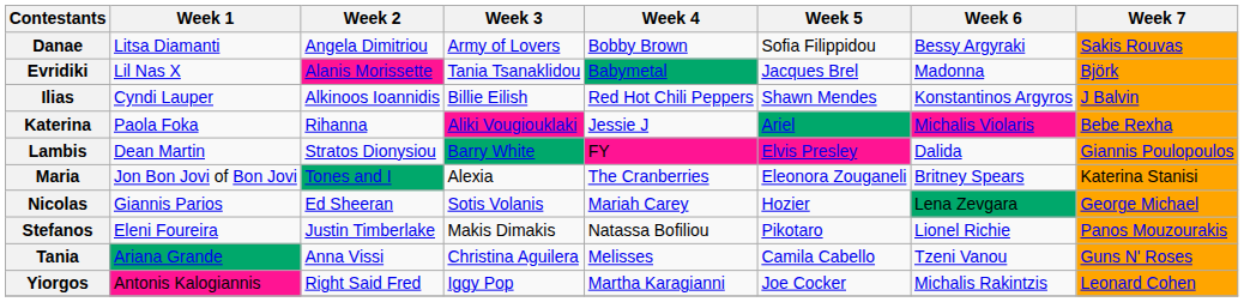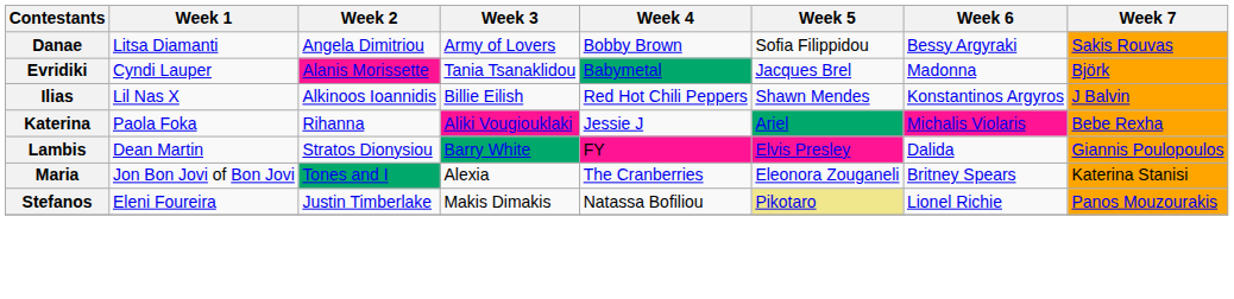 <table class="wikitable" style="font-size:90%">
 <tr>
 <th>Contestants</th>
 <th>Week 1</th>
 <th>Week 2</th>
 <th>Week 3</th>
 <th>Week 4</th>
 <th>Week 5</th>
 <th>Week 6</th>
 <th>Week 7</th>
 </tr>
 <tr>
 <th>Danae</th>
 <td><a href='#'>Litsa Diamanti</a></td>
 <td><a href='#'>Angela Dimitriou</a></td>
 <td><a href='#'>Army of Lovers</a></td>
 <td><a href='#'>Bobby Brown</a></td>
 <td>Sofia Filippidou</td>
 <td><a href='#'>Bessy Argyraki</a></td>
 <td data-sort-value="5" bgcolor="orange"><a href='#'>Sakis Rouvas</a></td>
 </tr>
 <tr>
 <th>Evridiki</th>
-<td><a href='#'>Lil Nas X</a></td>
+<td><a href='#'>Cyndi Lauper</a></td>
 <td bgcolor="deeppink"><a href='#'>Alanis Morissette</a></td>
 <td><a href='#'>Tania Tsanaklidou</a></td>
 <td bgcolor="#00A86B"><a href='#'>Babymetal</a></td>
 <td><a href='#'>Jacques Brel</a></td>
 <td><a href='#'>Madonna</a></td>
 <td data-sort-value="5" bgcolor="orange"><a href='#'>Björk</a></td>
 </tr>
 <tr>
 <th>Ilias</th>
-<td><a href='#'>Cyndi Lauper</a></td>
+<td><a href='#'>Lil Nas X</a></td>
 <td><a href='#'>Alkinoos Ioannidis</a></td>
 <td><a href='#'>Billie Eilish</a></td>
 <td><a href='#'>Red Hot Chili Peppers</a></td>
 <td><a href='#'>Shawn Mendes</a></td>
 <td><a href='#'>Konstantinos Argyros</a></td>
 <td data-sort-value="5" bgcolor="orange"><a href='#'>J Balvin</a></td>
 </tr>
 <tr>
 <th>Katerina</th>
 <td><a href='#'>Paola Foka</a></td>
 <td><a href='#'>Rihanna</a></td>
 <td bgcolor="deeppink"><a href='#'>Aliki Vougiouklaki</a></td>
 <td><a href='#'>Jessie J</a></td>
 <td bgcolor="#00A86B"><a href='#'>Ariel</a></td>
 <td bgcolor="deeppink"><a href='#'>Michalis Violaris</a></td>
 <td data-sort-value="5" bgcolor="orange"><a href='#'>Bebe Rexha</a></td>
 </tr>
 <tr>
 <th>Lambis</th>
 <td><a href='#'>Dean Martin</a></td>
 <td><a href='#'>Stratos Dionysiou</a></td>
 <td bgcolor="#00A86B"><a href='#'>Barry White</a></td>
 <td bgcolor="deeppink">FY</td>
 <td bgcolor="deeppink"><a href='#'>Elvis Presley</a></td>
 <td><a href='#'>Dalida</a></td>
 <td data-sort-value="5" bgcolor="orange"><a href='#'>Giannis Poulopoulos</a></td>
 </tr>
 <tr>
 <th>Maria</th>
 <td><a href='#'>Jon Bon Jovi</a> of <a href='#'>Bon Jovi</a></td>
 <td bgcolor="#00A86B"><a href='#'>Tones and I</a></td>
 <td>Alexia</td>
 <td><a href='#'>The Cranberries</a></td>
 <td><a href='#'>Eleonora Zouganeli</a></td>
 <td><a href='#'>Britney Spears</a></td>
 <td data-sort-value="5" bgcolor="orange">Katerina Stanisi</td>
 </tr>
 <tr>
-<th>Nicolas</th>
-<td><a href='#'>Giannis Parios</a></td>
-<td><a href='#'>Ed Sheeran</a></td>
-<td><a href='#'>Sotis Volanis</a></td>
-<td><a href='#'>Mariah Carey</a></td>
-<td><a href='#'>Hozier</a></td>
-<td bgcolor="#00A86B">Lena Zevgara</td>
-<td data-sort-value="5" bgcolor="orange"><a href='#'>George Michael</a></td>
-</tr>
-<tr>
 <th>Stefanos</th>
 <td><a href='#'>Eleni Foureira</a></td>
 <td><a href='#'>Justin Timberlake</a></td>
 <td>Makis Dimakis</td>
 <td>Natassa Bofiliou</td>
-<td><a href='#'>Pikotaro</a></td>
+<td style="background: khaki;"><a href='#'>Pikotaro</a></td>
 <td><a href='#'>Lionel Richie</a></td>
 <td data-sort-value="5" bgcolor="orange"><a href='#'>Panos Mouzourakis</a></td>
 </tr>
 <tr>
-<th>Tania</th>
-<td bgcolor="#00A86B"><a href='#'>Ariana Grande</a></td>
-<td><a href='#'>Anna Vissi</a></td>
-<td><a href='#'>Christina Aguilera</a></td>
-<td><a href='#'>Melisses</a></td>
-<td><a href='#'>Camila Cabello</a></td>
-<td><a href='#'>Tzeni Vanou</a></td>
-<td data-sort-value="5" bgcolor="orange"><a href='#'>Guns N' Roses</a></td>
-</tr>
-<tr>
-<th>Yiorgos</th>
-<td bgcolor="deeppink">Antonis Kalogiannis</td>
-<td><a href='#'>Right Said Fred</a></td>
-<td><a href='#'>Iggy Pop</a></td>
-<td><a href='#'>Martha Karagianni</a></td>
-<td><a href='#'>Joe Cocker</a></td>
-<td><a href='#'>Michalis Rakintzis</a></td>
-<td data-sort-value="5" bgcolor="orange"><a href='#'>Leonard Cohen</a></td>
-</tr>
-<tr>
 </tr>
 </table>
